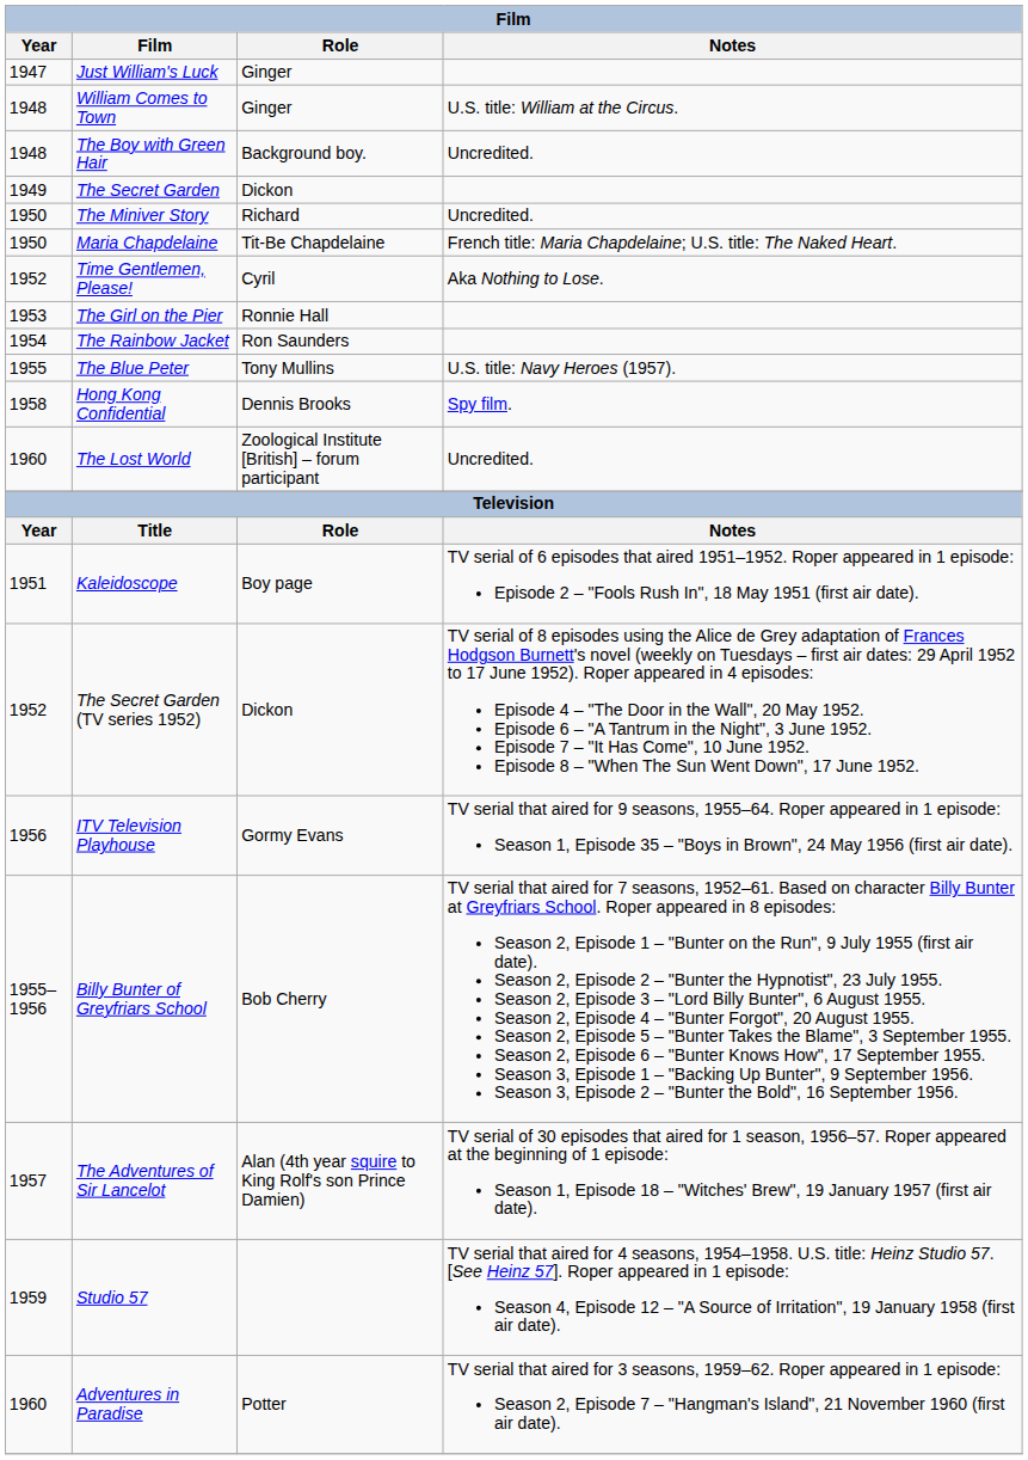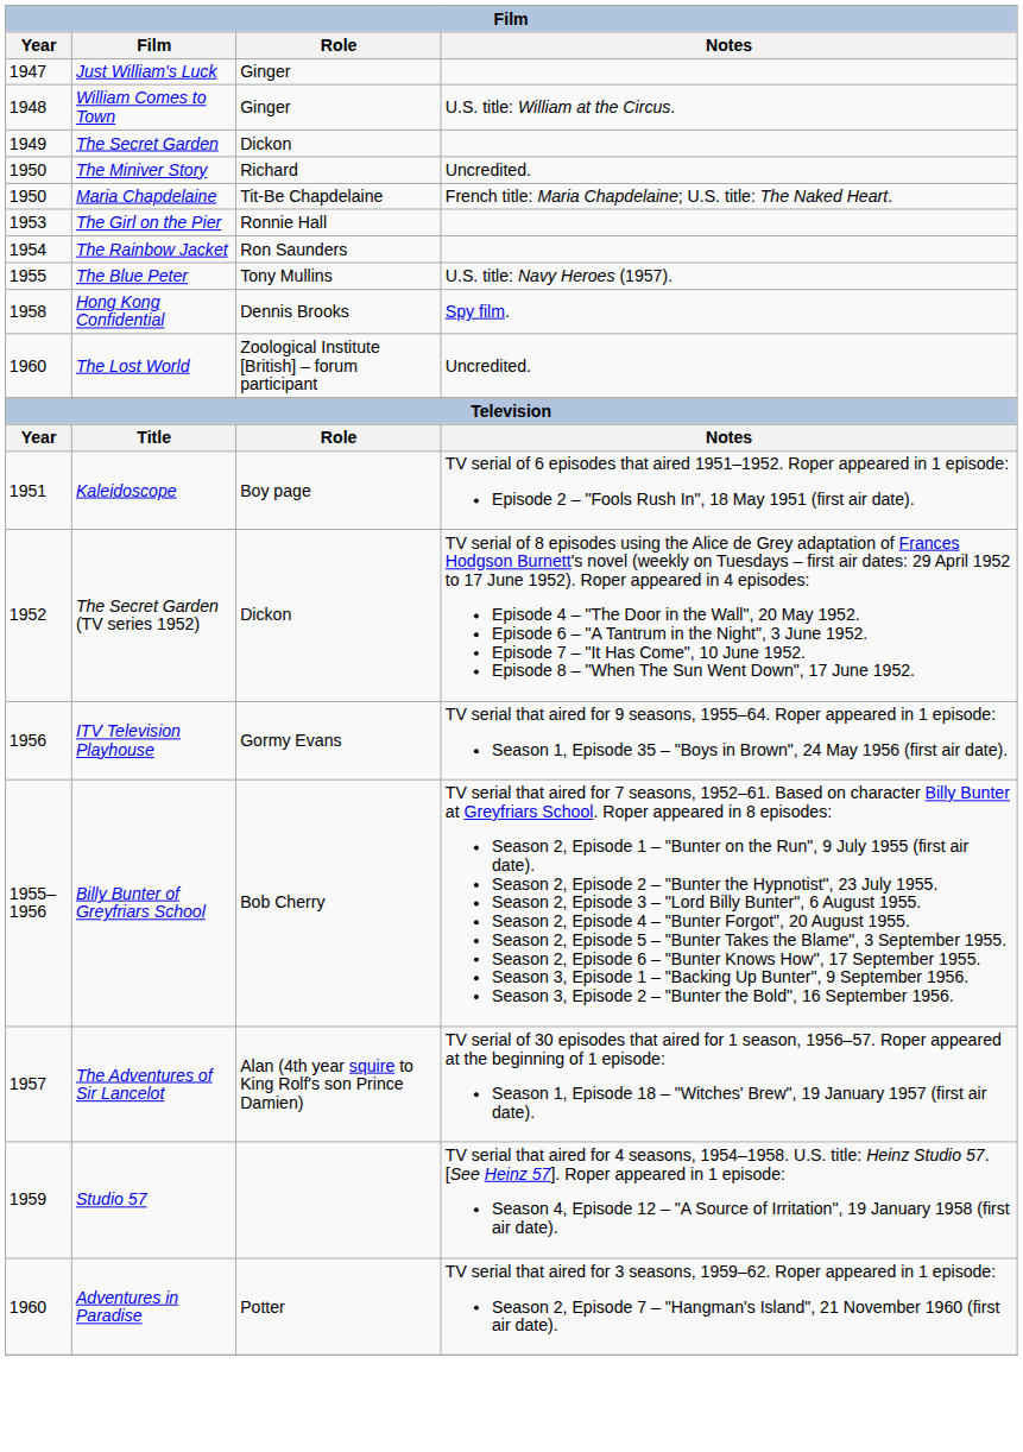 <table class="wikitable" style="font-size: 90%;">
 <tr>
 <th colspan="4" style="background: LightSteelBlue;">Film</th>
 </tr>
 <tr>
 <th>Year</th>
 <th>Film</th>
 <th>Role</th>
 <th>Notes</th>
 </tr>
 <tr>
 <td>1947</td>
 <td><em><a href='#'>Just William's Luck</a></em></td>
 <td>Ginger</td>
 <td></td>
 </tr>
 <tr>
 <td>1948</td>
 <td><em><a href='#'>William Comes to Town</a></em></td>
 <td>Ginger</td>
 <td>U.S. title: <em>William at the Circus</em>.</td>
 </tr>
 <tr>
-<td>1948</td>
-<td><em><a href='#'>The Boy with Green Hair</a></em></td>
-<td>Background boy.</td>
-<td>Uncredited.</td>
-</tr>
-<tr>
 <td>1949</td>
 <td><em><a href='#'>The Secret Garden</a></em></td>
 <td>Dickon</td>
 <td></td>
 </tr>
 <tr>
 <td>1950</td>
 <td><em><a href='#'>The Miniver Story</a></em></td>
 <td>Richard</td>
 <td>Uncredited.</td>
 </tr>
 <tr>
 <td>1950</td>
 <td><em><a href='#'>Maria Chapdelaine</a></em></td>
 <td>Tit-Be Chapdelaine</td>
 <td>French title: <em>Maria Chapdelaine</em>; U.S. title: <em>The Naked Heart</em>.</td>
-</tr>
-<tr>
-<td>1952</td>
-<td><em><a href='#'>Time Gentlemen, Please!</a></em></td>
-<td>Cyril</td>
-<td>Aka <em>Nothing to Lose</em>.</td>
 </tr>
 <tr>
 <td>1953</td>
 <td><em><a href='#'>The Girl on the Pier</a></em></td>
 <td>Ronnie Hall</td>
 <td></td>
 </tr>
 <tr>
 <td>1954</td>
 <td><em><a href='#'>The Rainbow Jacket</a></em></td>
 <td>Ron Saunders</td>
 <td></td>
 </tr>
 <tr>
 <td>1955</td>
 <td><em><a href='#'>The Blue Peter</a></em></td>
 <td>Tony Mullins</td>
 <td>U.S. title: <em>Navy Heroes</em> (1957).</td>
 </tr>
 <tr>
 <td>1958</td>
 <td><em><a href='#'>Hong Kong Confidential</a></em></td>
 <td>Dennis Brooks</td>
 <td><a href='#'>Spy film</a>.</td>
 </tr>
 <tr>
 <td>1960</td>
 <td><em><a href='#'>The Lost World</a></em></td>
 <td>Zoological Institute [British] – forum participant</td>
 <td>Uncredited.</td>
 </tr>
 <tr>
 </tr>
 <tr>
 </tr>
 <tr>
 <th colspan="4" style="background: LightSteelBlue;">Television</th>
 </tr>
 <tr>
 <th>Year</th>
 <th>Title</th>
 <th>Role</th>
 <th>Notes</th>
 </tr>
 <tr>
 <td>1951</td>
 <td><em><a href='#'>Kaleidoscope</a></em></td>
 <td>Boy page</td>
 <td>TV serial of 6 episodes that aired 1951–1952. Roper appeared in 1 episode:<br><ul><li>Episode 2 – "Fools Rush In", 18 May 1951 (first air date).</li></ul></td>
 </tr>
 <tr>
 <td>1952</td>
 <td><em>The Secret Garden</em> (TV series 1952)</td>
 <td>Dickon</td>
 <td>TV serial of 8 episodes using the Alice de Grey adaptation of <a href='#'>Frances Hodgson Burnett</a>'s novel (weekly on Tuesdays – first air dates: 29 April 1952 to 17 June 1952). Roper appeared in 4 episodes:<br><ul><li>Episode 4 – "The Door in the Wall", 20 May 1952.</li><li>Episode 6 – "A Tantrum in the Night", 3 June 1952.</li><li>Episode 7 – "It Has Come", 10 June 1952.</li><li>Episode 8 – "When The Sun Went Down", 17 June 1952.</li></ul></td>
 </tr>
 <tr>
 <td>1956</td>
 <td><em><a href='#'>ITV Television Playhouse</a></em></td>
 <td>Gormy Evans</td>
 <td>TV serial that aired for 9 seasons, 1955–64. Roper appeared in 1 episode:<br><ul><li>Season 1, Episode 35 – "Boys in Brown", 24 May 1956 (first air date).</li></ul></td>
 </tr>
 <tr>
 <td>1955–1956</td>
 <td><em><a href='#'>Billy Bunter of Greyfriars School</a></em></td>
 <td>Bob Cherry</td>
 <td>TV serial that aired for 7 seasons, 1952–61. Based on character <a href='#'>Billy Bunter</a> at <a href='#'>Greyfriars School</a>. Roper appeared in 8 episodes:<br><ul><li>Season 2, Episode 1 – "Bunter on the Run", 9 July 1955 (first air date).</li><li>Season 2, Episode 2 – "Bunter the Hypnotist", 23 July 1955.</li><li>Season 2, Episode 3 – "Lord Billy Bunter", 6 August 1955.</li><li>Season 2, Episode 4 – "Bunter Forgot", 20 August 1955.</li><li>Season 2, Episode 5 – "Bunter Takes the Blame", 3 September 1955.</li><li>Season 2, Episode 6 – "Bunter Knows How", 17 September 1955.</li><li>Season 3, Episode 1 – "Backing Up Bunter", 9 September 1956.</li><li>Season 3, Episode 2 – "Bunter the Bold", 16 September 1956.</li></ul></td>
 </tr>
 <tr>
 <td>1957</td>
 <td><em><a href='#'>The Adventures of Sir Lancelot</a></em></td>
 <td>Alan (4th year <a href='#'>squire</a> to King Rolf's son Prince Damien)</td>
 <td>TV serial of 30 episodes that aired for 1 season, 1956–57. Roper appeared at the beginning of 1 episode:<br><ul><li>Season 1, Episode 18 – "Witches' Brew", 19 January 1957 (first air date).</li></ul></td>
 </tr>
 <tr>
 <td>1959</td>
 <td><em><a href='#'>Studio 57</a></em></td>
 <td></td>
 <td>TV serial that aired for 4 seasons, 1954–1958. U.S. title: <em>Heinz Studio 57</em>. [<em>See <a href='#'>Heinz 57</a></em>]. Roper appeared in 1 episode:<br><ul><li>Season 4, Episode 12 – "A Source of Irritation", 19 January 1958 (first air date).</li></ul></td>
 </tr>
 <tr>
 <td>1960</td>
 <td><em><a href='#'>Adventures in Paradise</a></em></td>
 <td>Potter</td>
 <td>TV serial that aired for 3 seasons, 1959–62. Roper appeared in 1 episode:<br><ul><li>Season 2, Episode 7 – "Hangman's Island", 21 November 1960 (first air date).</li></ul></td>
 </tr>
 <tr>
 </tr>
 </table>
